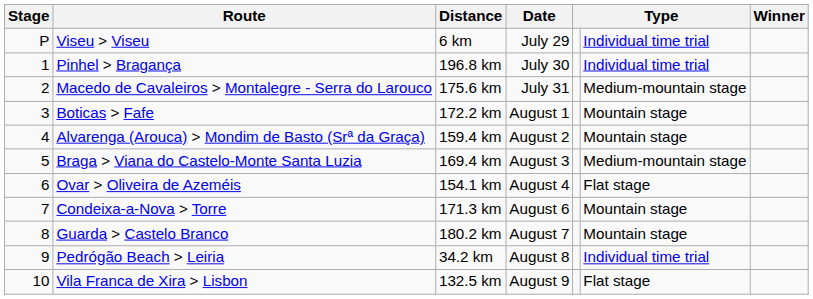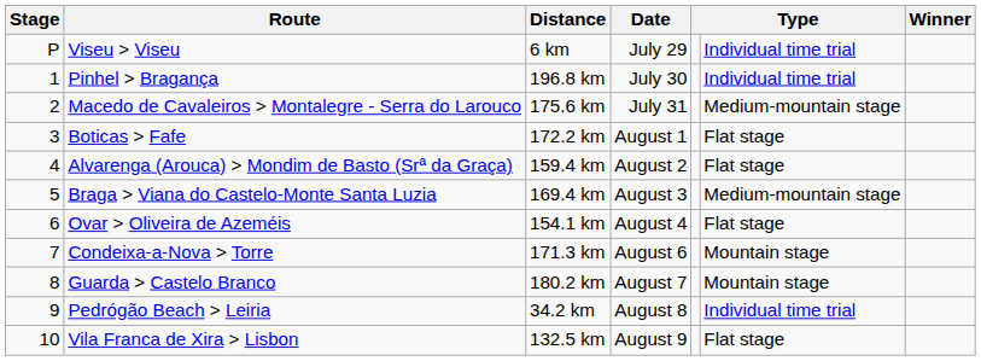 <table class="wikitable">
 <tr>
 <th>Stage</th>
 <th>Route</th>
 <th>Distance</th>
 <th>Date</th>
 <th colspan="2">Type</th>
 <th>Winner</th>
 </tr>
 <tr>
 <td align=right>P</td>
 <td><a href='#'>Viseu</a> > <a href='#'>Viseu</a></td>
 <td>6 km</td>
 <td align=right>July 29</td>
 <td></td>
 <td><a href='#'>Individual time trial</a></td>
 <td></td>
 </tr>
 <tr>
 <td align=right>1</td>
 <td><a href='#'>Pinhel</a> > <a href='#'>Bragança</a></td>
 <td>196.8 km</td>
 <td align=right>July 30</td>
 <td></td>
 <td><a href='#'>Individual time trial</a></td>
 <td></td>
 </tr>
 <tr>
 <td align=right>2</td>
 <td><a href='#'>Macedo de Cavaleiros</a> > <a href='#'> Montalegre - Serra do Larouco</a></td>
 <td>175.6 km</td>
 <td align=right>July 31</td>
 <td></td>
 <td>Medium-mountain stage</td>
 <td></td>
 </tr>
 <tr>
 <td align=right>3</td>
 <td><a href='#'>Boticas</a> > <a href='#'>Fafe</a></td>
 <td>172.2 km</td>
 <td align=right>August 1</td>
 <td></td>
-<td>Mountain stage</td>
+<td>Flat stage</td>
 <td></td>
 </tr>
 <tr>
 <td align=right>4</td>
 <td><a href='#'>Alvarenga (Arouca)</a> > <a href='#'>Mondim de Basto (Srª da Graça)</a></td>
 <td>159.4 km</td>
 <td align=right>August 2</td>
 <td></td>
-<td>Mountain stage</td>
+<td>Flat stage</td>
 <td></td>
 </tr>
 <tr>
 <td align=right>5</td>
 <td><a href='#'>Braga</a> > <a href='#'>Viana do Castelo-Monte Santa Luzia</a></td>
 <td>169.4 km</td>
 <td align=right>August 3</td>
 <td></td>
 <td>Medium-mountain stage</td>
 <td></td>
 </tr>
 <tr>
 <td align=right>6</td>
 <td><a href='#'>Ovar</a> > <a href='#'>Oliveira de Azeméis</a></td>
 <td>154.1 km</td>
 <td align=right>August 4</td>
 <td></td>
 <td>Flat stage</td>
 <td></td>
 </tr>
 <tr>
 <td align=right>7</td>
 <td><a href='#'>Condeixa-a-Nova</a> > <a href='#'>Torre</a></td>
 <td>171.3 km</td>
 <td align=right>August 6</td>
 <td></td>
 <td>Mountain stage</td>
 <td></td>
 </tr>
 <tr>
 <td align=right>8</td>
 <td><a href='#'>Guarda</a> > <a href='#'>Castelo Branco</a></td>
 <td>180.2 km</td>
 <td align=right>August 7</td>
 <td></td>
 <td>Mountain stage</td>
 <td></td>
 </tr>
 <tr>
 <td align=right>9</td>
 <td><a href='#'>Pedrógão Beach</a> > <a href='#'>Leiria</a></td>
 <td>34.2 km</td>
 <td align=right>August 8</td>
 <td></td>
 <td><a href='#'>Individual time trial</a></td>
 <td></td>
 </tr>
 <tr>
 <td align=right>10</td>
 <td><a href='#'>Vila Franca de Xira</a> > <a href='#'>Lisbon</a></td>
 <td>132.5 km</td>
 <td align=right>August 9</td>
 <td></td>
 <td>Flat stage</td>
 <td></td>
 </tr>
 </table>
